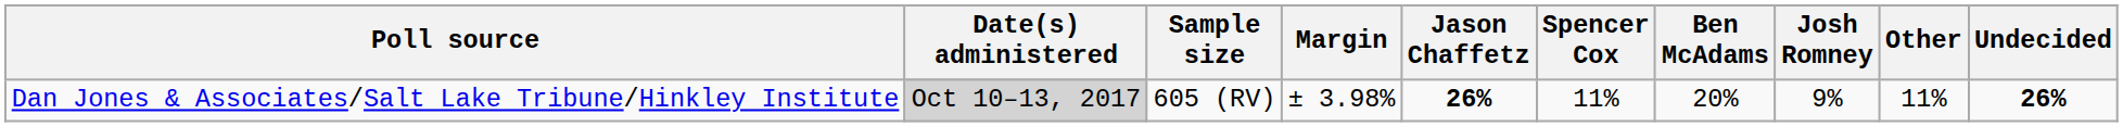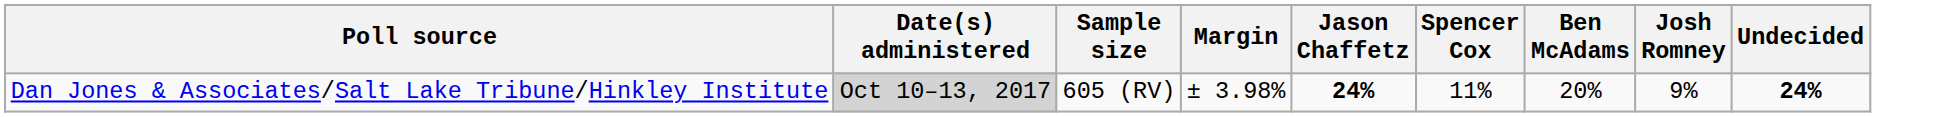 <table class="wikitable" style="font-size:90%;text-align:center;">
 <tr>
 <th>Poll source</th>
 <th>Date(s)<br>administered</th>
 <th>Sample<br>size</th>
 <th>Margin<br></th>
 <th>Jason<br>Chaffetz</th>
 <th>Spencer<br>Cox</th>
 <th>Ben<br>McAdams</th>
 <th>Josh<br>Romney</th>
-<th>Other</th>
 <th>Undecided</th>
 </tr>
 <tr>
 <td style="text-align:left;"><a href='#'>Dan Jones & Associates</a>/<a href='#'>Salt Lake Tribune</a>/<a href='#'>Hinkley Institute</a></td>
 <td style="background: lightgrey;">Oct 10–13, 2017</td>
 <td>605 (RV)</td>
 <td>± 3.98%</td>
-<td><strong>26%</strong></td>
+<td><strong>24%</strong></td>
 <td>11%</td>
 <td>20%</td>
 <td>9%</td>
-<td>11%</td>
-<td><strong>26%</strong></td>
+<td><strong>24%</strong></td>
 </tr>
 </table>
